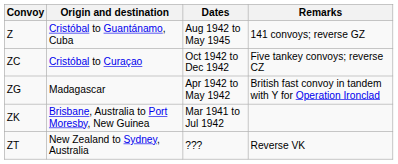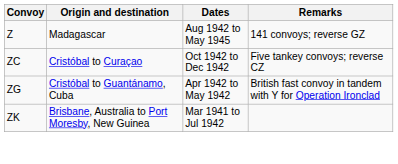 <table class="wikitable">
 <tr>
 <th>Convoy</th>
 <th>Origin and destination</th>
 <th>Dates</th>
 <th>Remarks</th>
 </tr>
 <tr>
 <td>Z</td>
-<td><a href='#'>Cristóbal</a> to <a href='#'>Guantánamo</a>, Cuba</td>
+<td>Madagascar</td>
 <td>Aug 1942 to May 1945</td>
 <td>141 convoys; reverse GZ</td>
 </tr>
 <tr>
 <td>ZC</td>
 <td><a href='#'>Cristóbal</a> to <a href='#'>Curaçao</a></td>
 <td>Oct 1942 to Dec 1942</td>
 <td>Five tankey convoys; reverse CZ</td>
 </tr>
 <tr>
 <td>ZG</td>
-<td>Madagascar</td>
+<td><a href='#'>Cristóbal</a> to <a href='#'>Guantánamo</a>, Cuba</td>
 <td>Apr 1942 to May 1942</td>
 <td>British fast convoy in tandem with Y for <a href='#'>Operation Ironclad</a></td>
 </tr>
 <tr>
 <td>ZK</td>
 <td><a href='#'>Brisbane</a>, Australia to <a href='#'>Port Moresby</a>, New Guinea</td>
 <td>Mar 1941 to Jul 1942</td>
 <td></td>
 </tr>
-<tr>
-<td>ZT</td>
-<td>New Zealand to <a href='#'>Sydney</a>, Australia</td>
-<td>???</td>
-<td>Reverse VK</td>
-</tr>
 </table>
